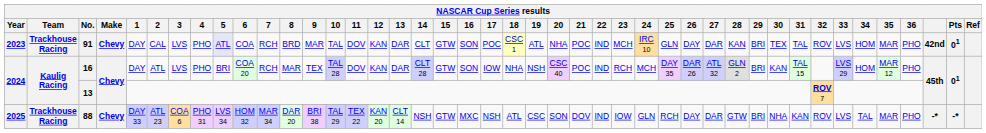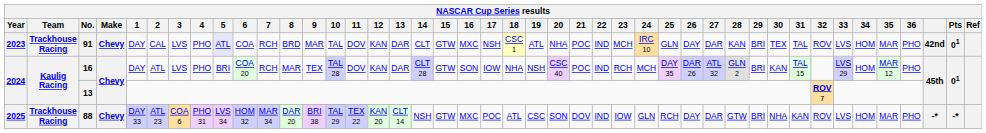 <table class="wikitable" style="text-align:center; font-size:75%">
 <tr>
 <th colspan=43><a href='#'>NASCAR Cup Series</a> results</th>
 </tr>
 <tr>
 <th>Year</th>
 <th>Team</th>
 <th>No.</th>
 <th>Make</th>
 <th>1</th>
 <th>2</th>
 <th>3</th>
 <th>4</th>
 <th>5</th>
 <th>6</th>
 <th>7</th>
 <th>8</th>
 <th>9</th>
 <th>10</th>
 <th>11</th>
 <th>12</th>
 <th>13</th>
 <th>14</th>
 <th>15</th>
 <th>16</th>
 <th>17</th>
 <th>18</th>
 <th>19</th>
 <th>20</th>
 <th>21</th>
 <th>22</th>
 <th>23</th>
 <th>24</th>
 <th>25</th>
 <th>26</th>
 <th>27</th>
 <th>28</th>
 <th>29</th>
 <th>30</th>
 <th>31</th>
 <th>32</th>
 <th>33</th>
 <th>34</th>
 <th>35</th>
 <th>36</th>
 <th></th>
 <th>Pts</th>
 <th>Ref</th>
 </tr>
 <tr>
 <th><a href='#'>2023</a></th>
 <th><a href='#'>Trackhouse Racing</a></th>
 <th>91</th>
 <th><a href='#'>Chevy</a></th>
 <td><a href='#'>DAY</a></td>
 <td><a href='#'>CAL</a></td>
 <td><a href='#'>LVS</a></td>
 <td><a href='#'>PHO</a></td>
 <td style="background: lavender;"><a href='#'>ATL</a></td>
 <td><a href='#'>COA</a></td>
 <td><a href='#'>RCH</a></td>
 <td><a href='#'>BRD</a></td>
 <td><a href='#'>MAR</a></td>
 <td><a href='#'>TAL</a></td>
 <td><a href='#'>DOV</a></td>
 <td><a href='#'>KAN</a></td>
 <td><a href='#'>DAR</a></td>
 <td><a href='#'>CLT</a></td>
 <td><a href='#'>GTW</a></td>
-<td><a href='#'>SON</a></td>
-<td><a href='#'>POC</a></td>
+<td><a href='#'>MXC</a></td>
+<td><a href='#'>NSH</a></td>
 <td style="background:#FFFFBF;"><a href='#'>CSC</a><br><small>1</small></td>
 <td><a href='#'>ATL</a></td>
 <td><a href='#'>NHA</a></td>
 <td><a href='#'>POC</a></td>
 <td><a href='#'>IND</a></td>
 <td><a href='#'>MCH</a></td>
 <td style="background:#FFDF9F;"><a href='#'>IRC</a><br><small>10</small></td>
 <td><a href='#'>GLN</a></td>
 <td><a href='#'>DAY</a></td>
 <td><a href='#'>DAR</a></td>
 <td><a href='#'>KAN</a></td>
 <td><a href='#'>BRI</a></td>
 <td><a href='#'>TEX</a></td>
 <td><a href='#'>TAL</a></td>
 <td><a href='#'>ROV</a></td>
 <td><a href='#'>LVS</a></td>
 <td><a href='#'>HOM</a></td>
 <td><a href='#'>MAR</a></td>
 <td><a href='#'>PHO</a></td>
 <th>42nd</th>
 <th>0<sup>1</sup></th>
 <th></th>
 </tr>
 <tr>
 <th rowspan=2><a href='#'>2024</a></th>
 <th rowspan=2><a href='#'>Kaulig Racing</a></th>
 <th>16</th>
 <th rowspan=2><a href='#'>Chevy</a></th>
 <td><a href='#'>DAY</a></td>
 <td><a href='#'>ATL</a></td>
 <td><a href='#'>LVS</a></td>
 <td><a href='#'>PHO</a></td>
 <td><a href='#'>BRI</a></td>
 <td style="background:#DFFFDF;"><a href='#'>COA</a><br><small>20</small></td>
 <td><a href='#'>RCH</a></td>
 <td><a href='#'>MAR</a></td>
 <td><a href='#'>TEX</a></td>
 <td style="background:#CFCFFF;"><a href='#'>TAL</a><br><small>28</small></td>
 <td><a href='#'>DOV</a></td>
 <td><a href='#'>KAN</a></td>
 <td><a href='#'>DAR</a></td>
 <td style="background:#CFCFFF;"><a href='#'>CLT</a><br><small>28</small></td>
 <td><a href='#'>GTW</a></td>
 <td><a href='#'>SON</a></td>
 <td><a href='#'>IOW</a></td>
 <td><a href='#'>NHA</a></td>
 <td><a href='#'>NSH</a></td>
 <td style="background:#EFCFFF;"><a href='#'>CSC</a><br><small>40</small></td>
 <td><a href='#'>POC</a></td>
 <td><a href='#'>IND</a></td>
 <td><a href='#'>RCH</a></td>
 <td><a href='#'>MCH</a></td>
 <td style="background:#EFCFFF;"><a href='#'>DAY</a><br><small>35</small></td>
 <td style="background:#CFCFFF;"><a href='#'>DAR</a><br><small>26</small></td>
 <td style="background:#CFCFFF;"><a href='#'>ATL</a><br><small>32</small></td>
 <td style="background:#DFDFDF;"><a href='#'>GLN</a><br><small>2</small></td>
 <td><a href='#'>BRI</a></td>
 <td><a href='#'>KAN</a></td>
 <td style="background:#DFFFDF;"><a href='#'>TAL</a><br><small>15</small></td>
 <td></td>
 <td style="background:#CFCFFF;"><a href='#'>LVS</a><br><small>29</small></td>
 <td><a href='#'>HOM</a></td>
 <td style="background:#DFFFDF;"><a href='#'>MAR</a><br><small>12</small></td>
 <td><a href='#'>PHO</a></td>
 <th rowspan=2>45th</th>
 <th rowspan=2>0<sup>1</sup></th>
 <th rowspan=2></th>
 </tr>
 <tr>
 <th>13</th>
 <td colspan=31></td>
 <td style="background:#FFDF9F;"><strong><a href='#'>ROV</a></strong><br><small>7</small></td>
 <td colspan=4></td>
 </tr>
 <tr>
 <th><a href='#'>2025</a></th>
 <th><a href='#'>Trackhouse Racing</a></th>
 <th>88</th>
 <th><a href='#'>Chevy</a></th>
 <td style="background:#CFCFFF;"><a href='#'>DAY</a><br><small>33</small></td>
 <td style="background:#CFCFFF;"><a href='#'>ATL</a><br><small>23</small></td>
 <td style="background:#FFDF9F;"><a href='#'>COA</a><br><small>6</small></td>
 <td style="background:#EFCFFF;"><a href='#'>PHO</a><br><small>31</small></td>
 <td style="background:#EFCFFF;"><a href='#'>LVS</a><br><small>34</small></td>
 <td style="background:#CFCFFF;"><a href='#'>HOM</a><br><small>32</small></td>
 <td style="background:#CFCFFF;"><a href='#'>MAR</a><br><small>34</small></td>
 <td style="background:#DFFFDF;"><a href='#'>DAR</a><br><small>20</small></td>
 <td style="background:#EFCFFF;"><a href='#'>BRI</a><br><small>38</small></td>
 <td style="background:#CFCFFF;"><a href='#'>TAL</a><br><small>29</small></td>
 <td style="background:#CFCFFF;"><a href='#'>TEX</a><br><small>22</small></td>
 <td style="background:#DFFFDF;"><a href='#'>KAN</a><br><small>20</small></td>
 <td style="background:#DFFFDF;"><a href='#'>CLT</a><br><small>14</small></td>
 <td style="background:#;"><a href='#'>NSH</a><br><small></small></td>
 <td><a href='#'>GTW</a></td>
 <td><a href='#'>MXC</a></td>
-<td><a href='#'>NSH</a></td>
+<td><a href='#'>POC</a></td>
 <td><a href='#'>ATL</a></td>
 <td><a href='#'>CSC</a></td>
 <td><a href='#'>SON</a></td>
 <td><a href='#'>DOV</a></td>
 <td><a href='#'>IND</a></td>
 <td><a href='#'>IOW</a></td>
 <td><a href='#'>GLN</a></td>
 <td><a href='#'>RCH</a></td>
 <td><a href='#'>DAY</a></td>
 <td><a href='#'>DAR</a></td>
 <td><a href='#'>GTW</a></td>
 <td><a href='#'>BRI</a></td>
 <td><a href='#'>NHA</a></td>
 <td><a href='#'>KAN</a></td>
 <td><a href='#'>ROV</a></td>
 <td><a href='#'>LVS</a></td>
-<td><a href='#'>TAL</a></td>
+<td><a href='#'>HOM</a></td>
 <td><a href='#'>MAR</a></td>
 <td><a href='#'>PHO</a></td>
 <th>-*</th>
 <th>-*</th>
 <th></th>
 </tr>
 </table>
